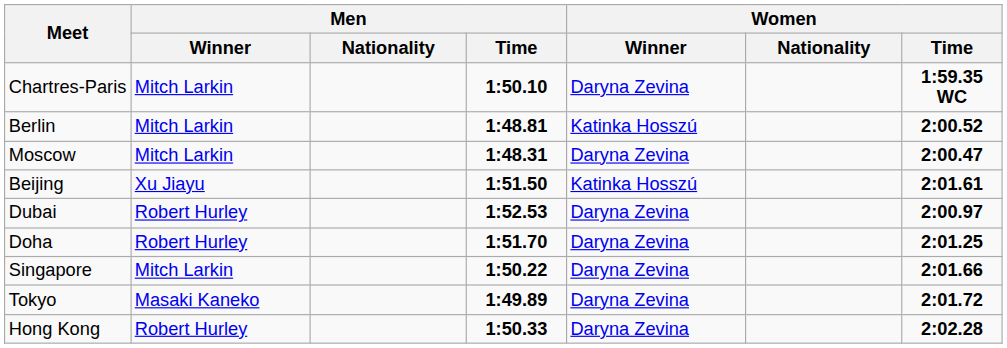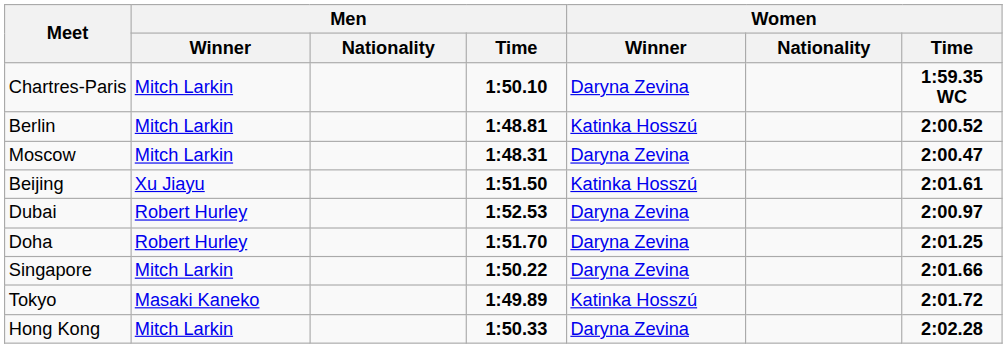 <table class="wikitable">
 <tr>
 <th rowspan="2">Meet</th>
 <th colspan="3">Men</th>
 <th colspan="3">Women</th>
 </tr>
 <tr>
 <th width=150>Winner</th>
 <th width=130>Nationality</th>
 <th width=80>Time</th>
 <th width=150>Winner</th>
 <th width=130>Nationality</th>
 <th width=80>Time</th>
 </tr>
 <tr>
 <td>Chartres-Paris</td>
 <td><a href='#'>Mitch Larkin</a></td>
 <td></td>
 <td align=center><strong>1:50.10</strong></td>
 <td><a href='#'>Daryna Zevina</a></td>
 <td></td>
 <td align=center><strong>1:59.35 WC</strong></td>
 </tr>
 <tr>
 <td>Berlin</td>
 <td><a href='#'>Mitch Larkin</a></td>
 <td></td>
 <td align=center><strong>1:48.81</strong></td>
 <td><a href='#'>Katinka Hosszú</a></td>
 <td></td>
 <td align=center><strong>2:00.52</strong></td>
 </tr>
 <tr>
 <td>Moscow</td>
 <td><a href='#'>Mitch Larkin</a></td>
 <td></td>
 <td align=center><strong>1:48.31</strong></td>
 <td><a href='#'>Daryna Zevina</a></td>
 <td></td>
 <td align=center><strong>2:00.47</strong></td>
 </tr>
 <tr>
 <td>Beijing</td>
 <td><a href='#'>Xu Jiayu</a></td>
 <td></td>
 <td align=center><strong>1:51.50</strong></td>
 <td><a href='#'>Katinka Hosszú</a></td>
 <td></td>
 <td align=center><strong>2:01.61</strong></td>
 </tr>
 <tr>
 <td>Dubai</td>
 <td><a href='#'>Robert Hurley</a></td>
 <td></td>
 <td align=center><strong>1:52.53</strong></td>
 <td><a href='#'>Daryna Zevina</a></td>
 <td></td>
 <td align=center><strong>2:00.97</strong></td>
 </tr>
 <tr>
 <td>Doha</td>
 <td><a href='#'>Robert Hurley</a></td>
 <td></td>
 <td align=center><strong>1:51.70</strong></td>
 <td><a href='#'>Daryna Zevina</a></td>
 <td></td>
 <td align=center><strong>2:01.25</strong></td>
 </tr>
 <tr>
 <td>Singapore</td>
 <td><a href='#'>Mitch Larkin</a></td>
 <td></td>
 <td align=center><strong>1:50.22</strong></td>
 <td><a href='#'>Daryna Zevina</a></td>
 <td></td>
 <td align=center><strong>2:01.66</strong></td>
 </tr>
 <tr>
 <td>Tokyo</td>
 <td><a href='#'>Masaki Kaneko</a></td>
 <td></td>
 <td align=center><strong>1:49.89</strong></td>
-<td><a href='#'>Daryna Zevina</a></td>
+<td><a href='#'>Katinka Hosszú</a></td>
 <td></td>
 <td align=center><strong>2:01.72</strong></td>
 </tr>
 <tr>
 <td>Hong Kong</td>
-<td><a href='#'>Robert Hurley</a></td>
+<td><a href='#'>Mitch Larkin</a></td>
 <td></td>
 <td align=center><strong>1:50.33</strong></td>
 <td><a href='#'>Daryna Zevina</a></td>
 <td></td>
 <td align=center><strong>2:02.28</strong></td>
 </tr>
 </table>
